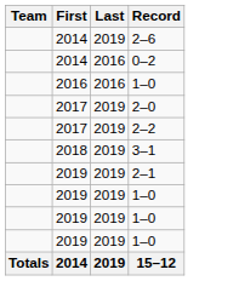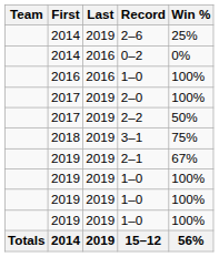 <table class="wikitable sortable">
 <tr>
 <th>Team</th>
 <th>First</th>
 <th>Last</th>
 <th data-sort-type="number">Record</th>
+<th data-sort-type="number">Win %</th>
 </tr>
 <tr>
 <td></td>
 <td>2014</td>
 <td>2019</td>
 <td>2–6</td>
+<td>25%</td>
 </tr>
 <tr>
 <td></td>
 <td>2014</td>
 <td>2016</td>
 <td>0–2</td>
+<td>0%</td>
 </tr>
 <tr>
 <td></td>
 <td>2016</td>
 <td>2016</td>
 <td>1–0</td>
+<td>100%</td>
 </tr>
 <tr>
 <td></td>
 <td>2017</td>
 <td>2019</td>
 <td>2–0</td>
+<td>100%</td>
 </tr>
 <tr>
 <td></td>
 <td>2017</td>
 <td>2019</td>
 <td>2–2</td>
+<td>50%</td>
 </tr>
 <tr>
 <td></td>
 <td>2018</td>
 <td>2019</td>
 <td>3–1</td>
+<td>75%</td>
 </tr>
 <tr>
 <td></td>
 <td>2019</td>
 <td>2019</td>
 <td>2–1</td>
+<td>67%</td>
 </tr>
 <tr>
 <td></td>
 <td>2019</td>
 <td>2019</td>
 <td>1–0</td>
+<td>100%</td>
 </tr>
 <tr>
 <td></td>
 <td>2019</td>
 <td>2019</td>
 <td>1–0</td>
+<td>100%</td>
 </tr>
 <tr>
 <td></td>
 <td>2019</td>
 <td>2019</td>
 <td>1–0</td>
+<td>100%</td>
 </tr>
 <tr>
 <th>Totals</th>
 <th>2014</th>
 <th>2019</th>
 <th>15–12</th>
+<th>56%</th>
 </tr>
 </table>
